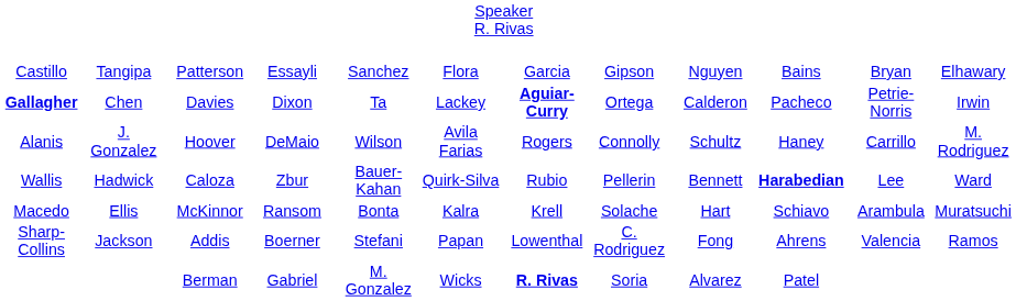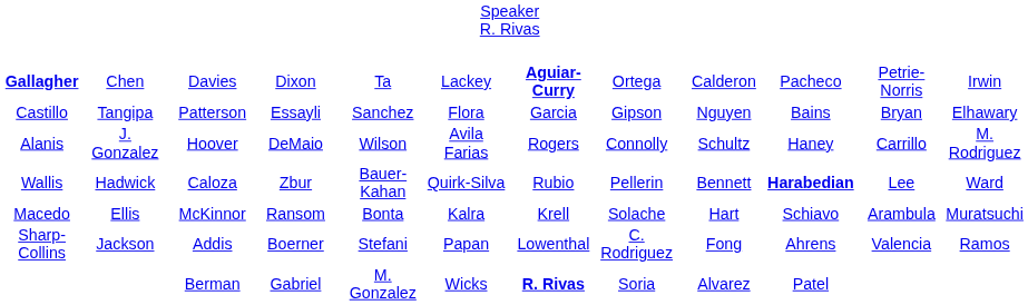 <table style="margin-left:auto; margin-right:auto; text-align:center">
 <tr border=1>
 <td></td>
 <td></td>
 <td></td>
 <td></td>
 <td></td>
 <td></td>
 <td></td>
 <td colspan="3" ><a href='#'>Speaker</a><br><a href='#'>R. Rivas</a></td>
 </tr>
 <tr border=1>
 <td><br></td>
+</tr>
+<tr border=1>
+<td width="80" ><strong><a href='#'>Gallagher</a></strong></td>
+<td width="80" ><a href='#'>Chen</a></td>
+<td></td>
+<td width="80" ><a href='#'>Davies</a></td>
+<td width="80" ><a href='#'>Dixon</a></td>
+<td></td>
+<td width="80" ><a href='#'>Ta</a></td>
+<td width="80" ><a href='#'>Lackey</a></td>
+<td></td>
+<td width="80" ><strong><a href='#'>Aguiar-Curry</a></strong></td>
+<td width="80" ><a href='#'>Ortega</a></td>
+<td></td>
+<td width="80" ><a href='#'>Calderon</a></td>
+<td width="80" ><a href='#'>Pacheco</a></td>
+<td></td>
+<td width="80" ><a href='#'>Petrie-Norris</a></td>
+<td width="80" ><a href='#'>Irwin</a><br></td>
 </tr>
 <tr border=1>
 <td><a href='#'>Castillo</a></td>
 <td><a href='#'>Tangipa</a></td>
 <td></td>
 <td><a href='#'>Patterson</a></td>
 <td><a href='#'>Essayli</a></td>
 <td></td>
 <td><a href='#'>Sanchez</a></td>
 <td><a href='#'>Flora</a></td>
 <td></td>
 <td><a href='#'>Garcia</a></td>
 <td><a href='#'>Gipson</a></td>
 <td></td>
 <td><a href='#'>Nguyen</a></td>
 <td><a href='#'>Bains</a></td>
 <td></td>
 <td><a href='#'>Bryan</a></td>
 <td><a href='#'>Elhawary</a><br></td>
-</tr>
-<tr border=1>
-<td width="80" ><strong><a href='#'>Gallagher</a></strong></td>
-<td width="80" ><a href='#'>Chen</a></td>
-<td></td>
-<td width="80" ><a href='#'>Davies</a></td>
-<td width="80" ><a href='#'>Dixon</a></td>
-<td></td>
-<td width="80" ><a href='#'>Ta</a></td>
-<td width="80" ><a href='#'>Lackey</a></td>
-<td></td>
-<td width="80" ><strong><a href='#'>Aguiar-Curry</a></strong></td>
-<td width="80" ><a href='#'>Ortega</a></td>
-<td></td>
-<td width="80" ><a href='#'>Calderon</a></td>
-<td width="80" ><a href='#'>Pacheco</a></td>
-<td></td>
-<td width="80" ><a href='#'>Petrie-Norris</a></td>
-<td width="80" ><a href='#'>Irwin</a><br></td>
 </tr>
 <tr border=1>
 <td><a href='#'>Alanis</a></td>
 <td><a href='#'>J. Gonzalez</a></td>
 <td></td>
 <td><a href='#'>Hoover</a></td>
 <td><a href='#'>DeMaio</a></td>
 <td></td>
 <td><a href='#'>Wilson</a></td>
 <td><a href='#'>Avila Farias</a></td>
 <td></td>
 <td><a href='#'>Rogers</a></td>
 <td><a href='#'>Connolly</a></td>
 <td></td>
 <td><a href='#'>Schultz</a></td>
 <td><a href='#'>Haney</a></td>
 <td></td>
 <td><a href='#'>Carrillo</a></td>
 <td><a href='#'>M. Rodriguez</a><br></td>
 </tr>
 <tr border=1>
 <td><a href='#'>Wallis</a></td>
 <td><a href='#'>Hadwick</a></td>
 <td></td>
 <td><a href='#'>Caloza</a></td>
 <td><a href='#'>Zbur</a></td>
 <td></td>
 <td><a href='#'>Bauer-Kahan</a></td>
 <td><a href='#'>Quirk-Silva</a></td>
 <td></td>
 <td><a href='#'>Rubio</a></td>
 <td><a href='#'>Pellerin</a></td>
 <td></td>
 <td><a href='#'>Bennett</a></td>
 <td><strong><a href='#'>Harabedian</a></strong></td>
 <td></td>
 <td><a href='#'>Lee</a></td>
 <td><a href='#'>Ward</a><br></td>
 </tr>
 <tr border=1>
 <td><a href='#'>Macedo</a></td>
 <td><a href='#'>Ellis</a></td>
 <td></td>
 <td><a href='#'>McKinnor</a></td>
 <td><a href='#'>Ransom</a></td>
 <td></td>
 <td><a href='#'>Bonta</a></td>
 <td><a href='#'>Kalra</a></td>
 <td></td>
 <td><a href='#'>Krell</a></td>
 <td><a href='#'>Solache</a></td>
 <td></td>
 <td><a href='#'>Hart</a></td>
 <td><a href='#'>Schiavo</a></td>
 <td></td>
 <td><a href='#'>Arambula</a></td>
 <td><a href='#'>Muratsuchi</a><br></td>
 </tr>
 <tr border=1>
 <td><a href='#'>Sharp-Collins</a></td>
 <td><a href='#'>Jackson</a></td>
 <td></td>
 <td><a href='#'>Addis</a></td>
 <td><a href='#'>Boerner</a></td>
 <td></td>
 <td><a href='#'>Stefani</a></td>
 <td><a href='#'>Papan</a></td>
 <td></td>
 <td><a href='#'>Lowenthal</a></td>
 <td><a href='#'>C. Rodriguez</a></td>
 <td></td>
 <td><a href='#'>Fong</a></td>
 <td><a href='#'>Ahrens</a></td>
 <td></td>
 <td><a href='#'>Valencia</a></td>
 <td><a href='#'>Ramos</a><br></td>
 </tr>
 <tr border=1>
 <td></td>
 <td></td>
 <td></td>
 <td><a href='#'>Berman</a></td>
 <td><a href='#'>Gabriel</a></td>
 <td></td>
 <td><a href='#'>M. Gonzalez</a></td>
 <td><a href='#'>Wicks</a></td>
 <td></td>
 <td><strong><a href='#'>R. Rivas</a></strong></td>
 <td><a href='#'>Soria</a></td>
 <td></td>
 <td><a href='#'>Alvarez</a></td>
 <td><a href='#'>Patel</a></td>
 </tr>
 </table>
